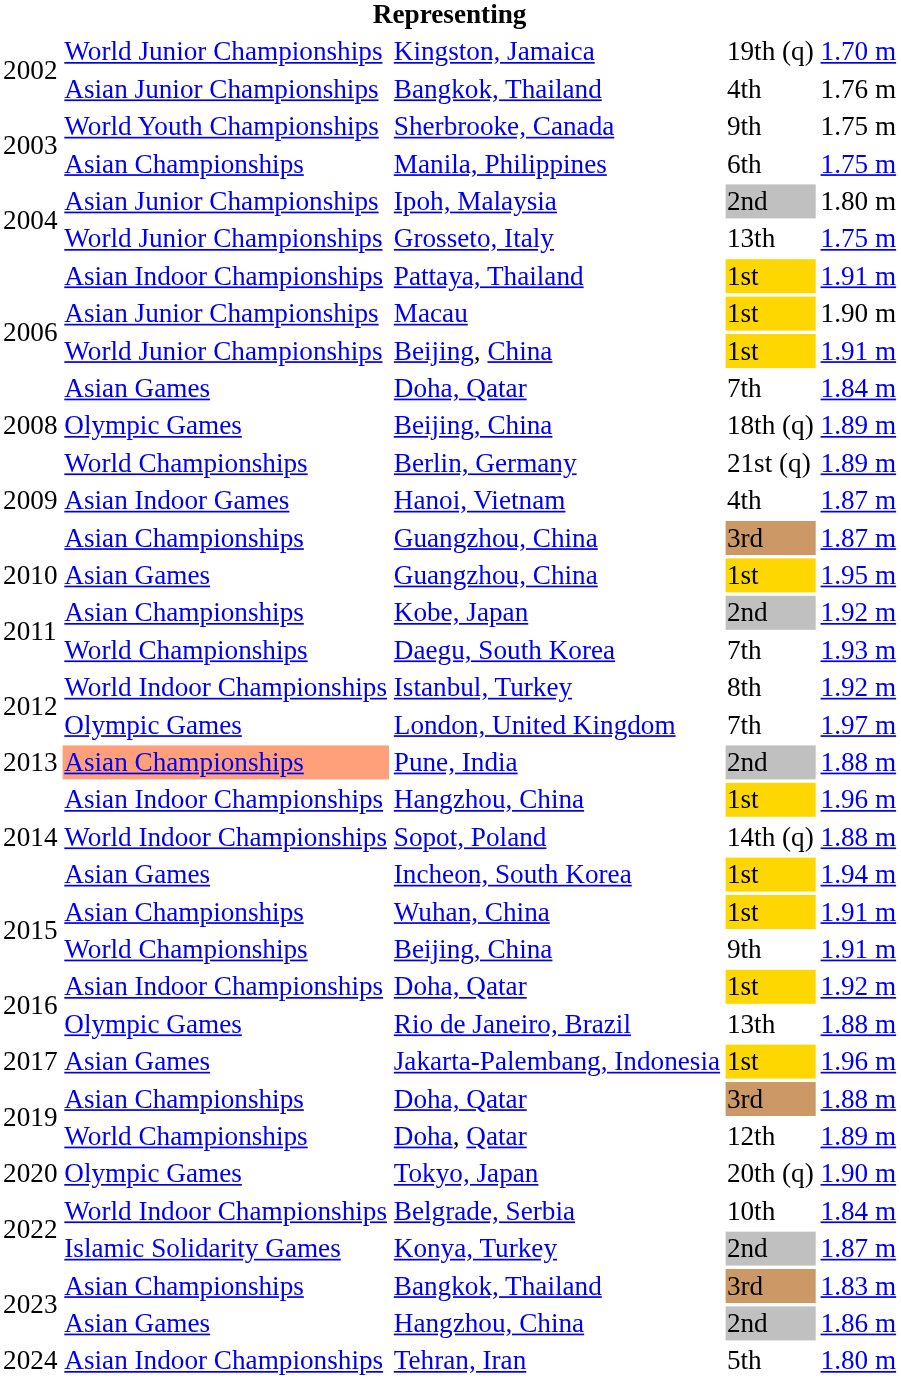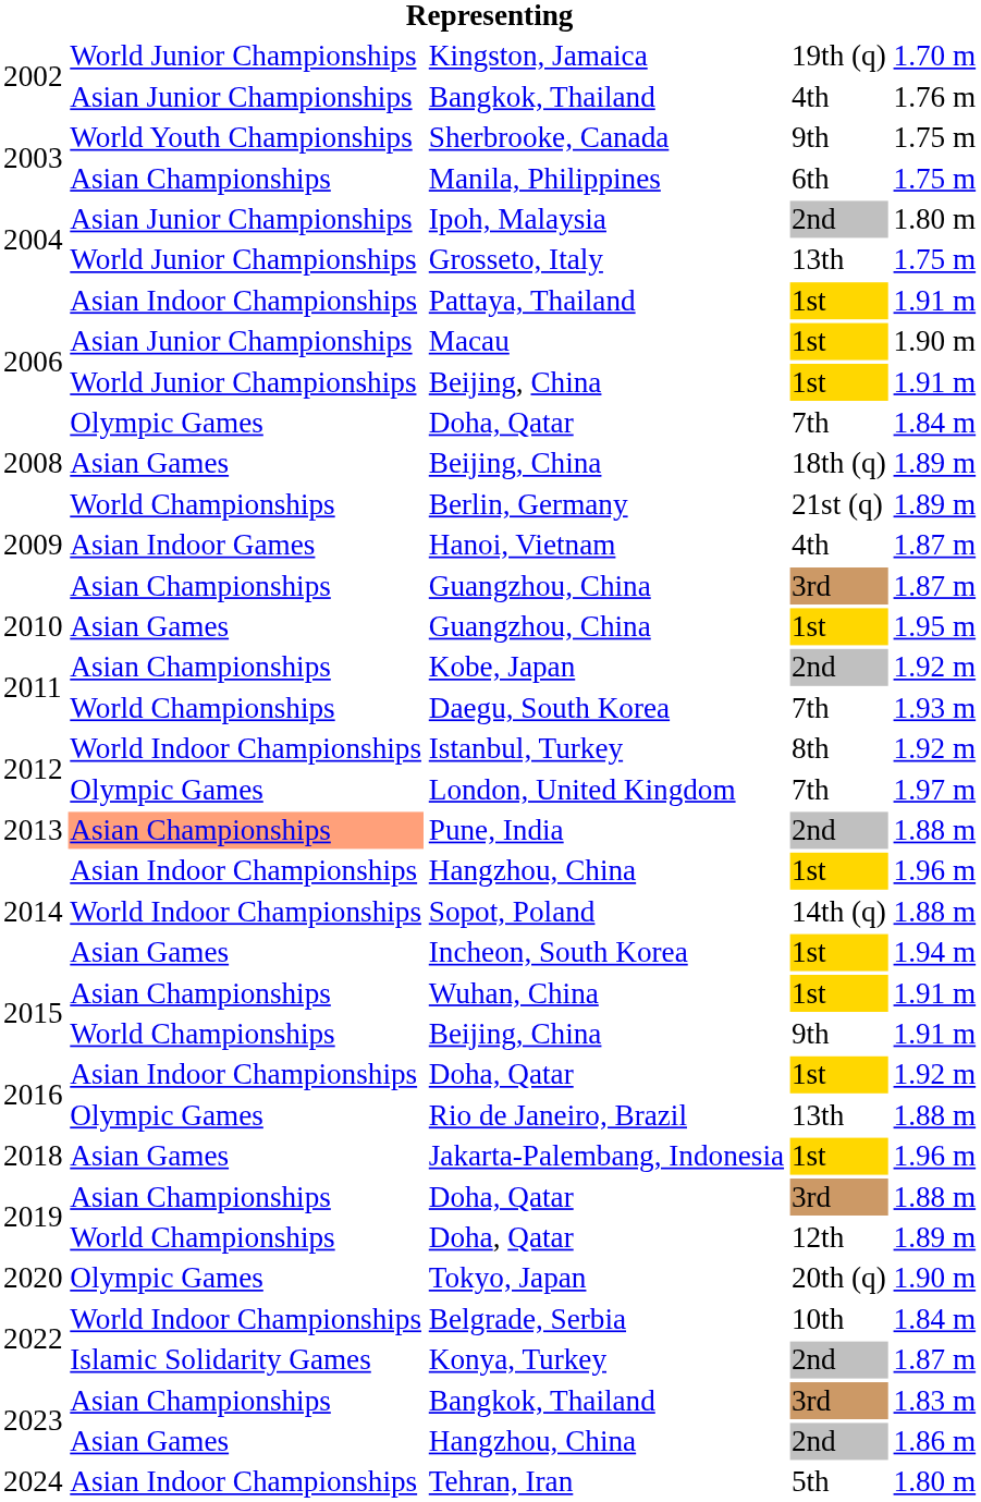 <table>
 <tr>
 <th colspan="5">Representing </th>
 </tr>
 <tr>
 <td rowspan=2>2002</td>
 <td><a href='#'>World Junior Championships</a></td>
 <td><a href='#'>Kingston, Jamaica</a></td>
 <td>19th (q)</td>
 <td><a href='#'>1.70 m</a></td>
 </tr>
 <tr>
 <td><a href='#'>Asian Junior Championships</a></td>
 <td><a href='#'>Bangkok, Thailand</a></td>
 <td>4th</td>
 <td>1.76 m</td>
 </tr>
 <tr>
 <td rowspan=2>2003</td>
 <td><a href='#'>World Youth Championships</a></td>
 <td><a href='#'>Sherbrooke, Canada</a></td>
 <td>9th</td>
 <td>1.75 m</td>
 </tr>
 <tr>
 <td><a href='#'>Asian Championships</a></td>
 <td><a href='#'>Manila, Philippines</a></td>
 <td>6th</td>
 <td><a href='#'>1.75 m</a></td>
 </tr>
 <tr>
 <td rowspan=2>2004</td>
 <td><a href='#'>Asian Junior Championships</a></td>
 <td><a href='#'>Ipoh, Malaysia</a></td>
 <td bgcolor=silver>2nd</td>
 <td>1.80 m</td>
 </tr>
 <tr>
 <td><a href='#'>World Junior Championships</a></td>
 <td><a href='#'>Grosseto, Italy</a></td>
 <td>13th</td>
 <td><a href='#'>1.75 m</a></td>
 </tr>
 <tr>
 <td rowspan=4>2006</td>
 <td><a href='#'>Asian Indoor Championships</a></td>
 <td><a href='#'>Pattaya, Thailand</a></td>
 <td bgcolor=gold>1st</td>
 <td><a href='#'>1.91 m</a></td>
 </tr>
 <tr>
 <td><a href='#'>Asian Junior Championships</a></td>
 <td><a href='#'>Macau</a></td>
 <td bgcolor=gold>1st</td>
 <td>1.90 m</td>
 </tr>
 <tr>
 <td><a href='#'>World Junior Championships</a></td>
 <td><a href='#'>Beijing</a>, <a href='#'>China</a></td>
 <td bgcolor=gold>1st</td>
 <td><a href='#'>1.91 m</a></td>
 </tr>
 <tr>
-<td><a href='#'>Asian Games</a></td>
+<td><a href='#'>Olympic Games</a></td>
 <td><a href='#'>Doha, Qatar</a></td>
 <td>7th</td>
 <td><a href='#'>1.84 m</a></td>
 </tr>
 <tr>
 <td>2008</td>
-<td><a href='#'>Olympic Games</a></td>
+<td><a href='#'>Asian Games</a></td>
 <td><a href='#'>Beijing, China</a></td>
 <td>18th (q)</td>
 <td><a href='#'>1.89 m</a></td>
 </tr>
 <tr>
 <td rowspan=3>2009</td>
 <td><a href='#'>World Championships</a></td>
 <td><a href='#'>Berlin, Germany</a></td>
 <td>21st (q)</td>
 <td><a href='#'>1.89 m</a></td>
 </tr>
 <tr>
 <td><a href='#'>Asian Indoor Games</a></td>
 <td><a href='#'>Hanoi, Vietnam</a></td>
 <td>4th</td>
 <td><a href='#'>1.87 m</a></td>
 </tr>
 <tr>
 <td><a href='#'>Asian Championships</a></td>
 <td><a href='#'>Guangzhou, China</a></td>
 <td bgcolor=cc9966>3rd</td>
 <td><a href='#'>1.87 m</a></td>
 </tr>
 <tr>
 <td>2010</td>
 <td><a href='#'>Asian Games</a></td>
 <td><a href='#'>Guangzhou, China</a></td>
 <td bgcolor=gold>1st</td>
 <td><a href='#'>1.95 m</a></td>
 </tr>
 <tr>
 <td rowspan=2>2011</td>
 <td><a href='#'>Asian Championships</a></td>
 <td><a href='#'>Kobe, Japan</a></td>
 <td bgcolor=silver>2nd</td>
 <td><a href='#'>1.92 m</a></td>
 </tr>
 <tr>
 <td><a href='#'>World Championships</a></td>
 <td><a href='#'>Daegu, South Korea</a></td>
 <td>7th</td>
 <td><a href='#'>1.93 m</a></td>
 </tr>
 <tr>
 <td rowspan=2>2012</td>
 <td><a href='#'>World Indoor Championships</a></td>
 <td><a href='#'>Istanbul, Turkey</a></td>
 <td>8th</td>
 <td><a href='#'>1.92 m</a></td>
 </tr>
 <tr>
 <td><a href='#'>Olympic Games</a></td>
 <td><a href='#'>London, United Kingdom</a></td>
 <td>7th</td>
 <td><a href='#'>1.97 m</a></td>
 </tr>
 <tr>
 <td>2013</td>
 <td style="background: lightsalmon;"><a href='#'>Asian Championships</a></td>
 <td><a href='#'>Pune, India</a></td>
 <td bgcolor=silver>2nd</td>
 <td><a href='#'>1.88 m</a></td>
 </tr>
 <tr>
 <td rowspan=3>2014</td>
 <td><a href='#'>Asian Indoor Championships</a></td>
 <td><a href='#'>Hangzhou, China</a></td>
 <td bgcolor=gold>1st</td>
 <td><a href='#'>1.96 m</a></td>
 </tr>
 <tr>
 <td><a href='#'>World Indoor Championships</a></td>
 <td><a href='#'>Sopot, Poland</a></td>
 <td>14th (q)</td>
 <td><a href='#'>1.88 m</a></td>
 </tr>
 <tr>
 <td><a href='#'>Asian Games</a></td>
 <td><a href='#'>Incheon, South Korea</a></td>
 <td bgcolor=gold>1st</td>
 <td><a href='#'>1.94 m</a></td>
 </tr>
 <tr>
 <td rowspan=2>2015</td>
 <td><a href='#'>Asian Championships</a></td>
 <td><a href='#'>Wuhan, China</a></td>
 <td bgcolor=gold>1st</td>
 <td><a href='#'>1.91 m</a></td>
 </tr>
 <tr>
 <td><a href='#'>World Championships</a></td>
 <td><a href='#'>Beijing, China</a></td>
 <td>9th</td>
 <td><a href='#'>1.91 m</a></td>
 </tr>
 <tr>
 <td rowspan=2>2016</td>
 <td><a href='#'>Asian Indoor Championships</a></td>
 <td><a href='#'>Doha, Qatar</a></td>
 <td bgcolor=gold>1st</td>
 <td><a href='#'>1.92 m</a></td>
 </tr>
 <tr>
 <td><a href='#'>Olympic Games</a></td>
 <td><a href='#'>Rio de Janeiro, Brazil</a></td>
 <td>13th</td>
 <td><a href='#'>1.88 m</a></td>
 </tr>
 <tr>
-<td>2017</td>
+<td>2018</td>
 <td><a href='#'>Asian Games</a></td>
 <td><a href='#'>Jakarta-Palembang, Indonesia</a></td>
 <td bgcolor=gold>1st</td>
 <td><a href='#'>1.96 m</a></td>
 </tr>
 <tr>
 <td rowspan=2>2019</td>
 <td><a href='#'>Asian Championships</a></td>
 <td><a href='#'>Doha, Qatar</a></td>
 <td bgcolor=cc9966>3rd</td>
 <td><a href='#'>1.88 m</a></td>
 </tr>
 <tr>
 <td><a href='#'>World Championships</a></td>
 <td><a href='#'>Doha</a>, <a href='#'>Qatar</a></td>
 <td>12th</td>
 <td><a href='#'>1.89 m</a></td>
 </tr>
 <tr>
 <td>2020</td>
 <td><a href='#'>Olympic Games</a></td>
 <td><a href='#'>Tokyo, Japan</a></td>
 <td>20th (q)</td>
 <td><a href='#'>1.90 m</a></td>
 </tr>
 <tr>
 <td rowspan=2>2022</td>
 <td><a href='#'>World Indoor Championships</a></td>
 <td><a href='#'>Belgrade, Serbia</a></td>
 <td>10th</td>
 <td><a href='#'>1.84 m</a></td>
 </tr>
 <tr>
 <td><a href='#'>Islamic Solidarity Games</a></td>
 <td><a href='#'>Konya, Turkey</a></td>
 <td bgcolor=silver>2nd</td>
 <td><a href='#'>1.87 m</a></td>
 </tr>
 <tr>
 <td rowspan=2>2023</td>
 <td><a href='#'>Asian Championships</a></td>
 <td><a href='#'>Bangkok, Thailand</a></td>
 <td bgcolor=cc9966>3rd</td>
 <td><a href='#'>1.83 m</a></td>
 </tr>
 <tr>
 <td><a href='#'>Asian Games</a></td>
 <td><a href='#'>Hangzhou, China</a></td>
 <td bgcolor=silver>2nd</td>
 <td><a href='#'>1.86 m</a></td>
 </tr>
 <tr>
 <td>2024</td>
 <td><a href='#'>Asian Indoor Championships</a></td>
 <td><a href='#'>Tehran, Iran</a></td>
 <td>5th</td>
 <td><a href='#'>1.80 m</a></td>
 </tr>
 </table>
